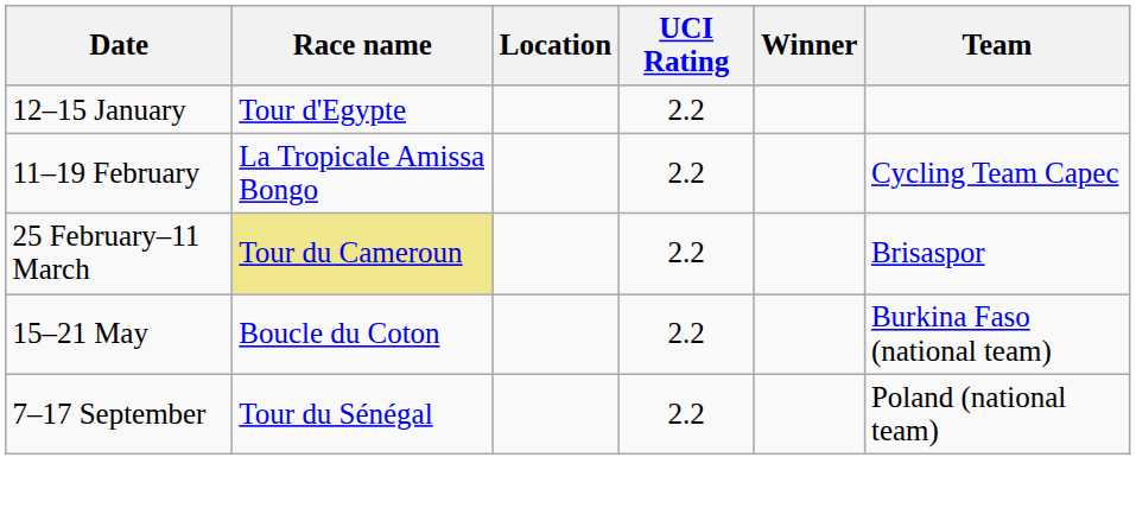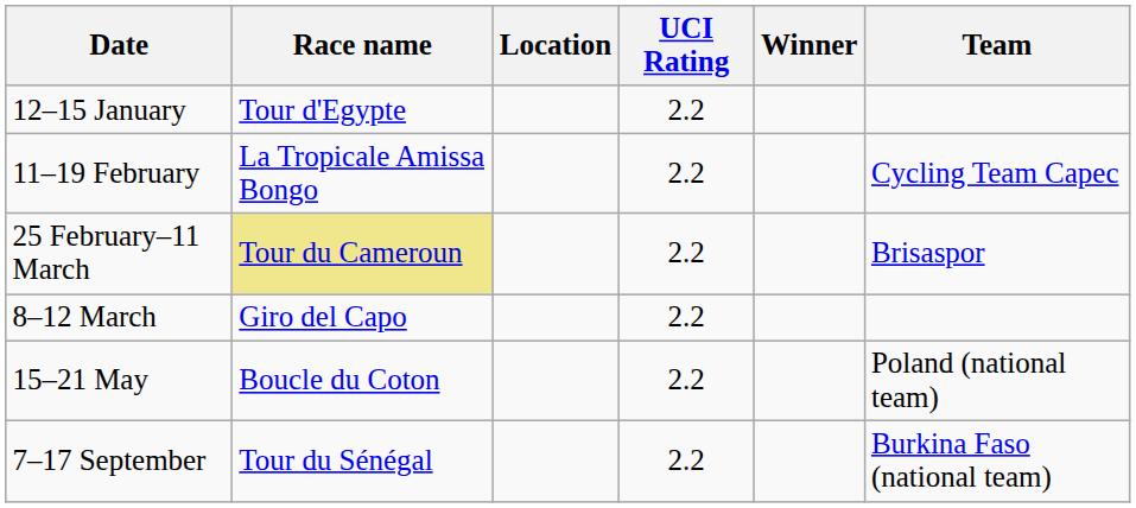 <table class="wikitable sortable">
 <tr>
 <th>Date</th>
 <th>Race name</th>
 <th>Location</th>
 <th><a href='#'>UCI Rating</a></th>
 <th>Winner</th>
 <th>Team</th>
 </tr>
 <tr>
 <td>12–15 January</td>
 <td><a href='#'>Tour d'Egypte</a></td>
 <td></td>
 <td align=center>2.2</td>
 <td></td>
 <td></td>
 </tr>
 <tr>
 <td>11–19 February</td>
 <td><a href='#'>La Tropicale Amissa Bongo</a></td>
 <td></td>
 <td align=center>2.2</td>
 <td></td>
 <td><a href='#'>Cycling Team Capec</a></td>
 </tr>
 <tr>
 <td>25 February–11 March</td>
 <td style="background: khaki;"><a href='#'>Tour du Cameroun</a></td>
 <td></td>
 <td align=center>2.2</td>
 <td></td>
 <td><a href='#'>Brisaspor</a></td>
 </tr>
 <tr>
+<td>8–12 March</td>
+<td><a href='#'>Giro del Capo</a></td>
+<td></td>
+<td align=center>2.2</td>
+<td></td>
+<td></td>
+</tr>
+<tr>
 <td>15–21 May</td>
 <td><a href='#'>Boucle du Coton</a></td>
 <td></td>
 <td align=center>2.2</td>
 <td></td>
-<td><a href='#'>Burkina Faso</a> (national team)</td>
+<td>Poland (national team)</td>
 </tr>
 <tr>
 <td>7–17 September</td>
 <td><a href='#'>Tour du Sénégal</a></td>
 <td></td>
 <td align=center>2.2</td>
 <td></td>
-<td>Poland (national team)</td>
+<td><a href='#'>Burkina Faso</a> (national team)</td>
 </tr>
 </table>
